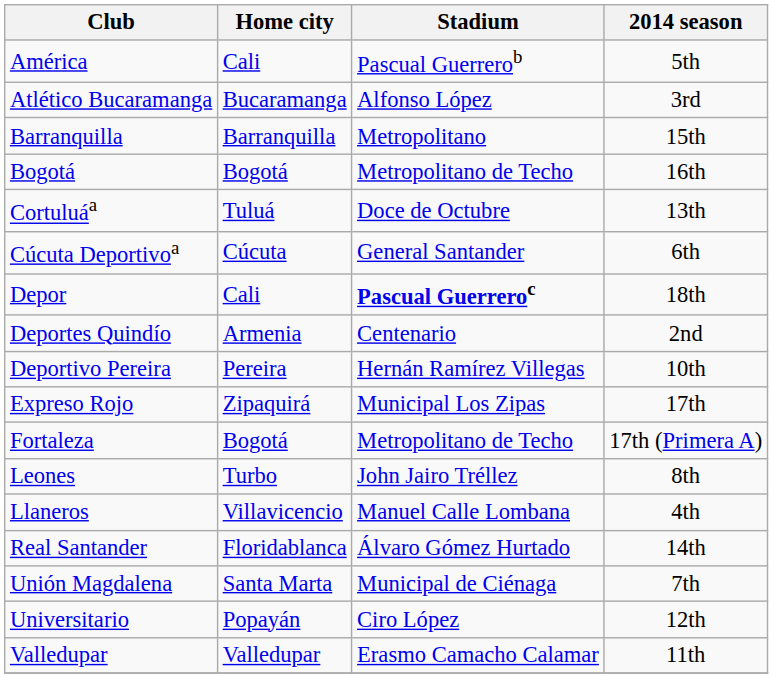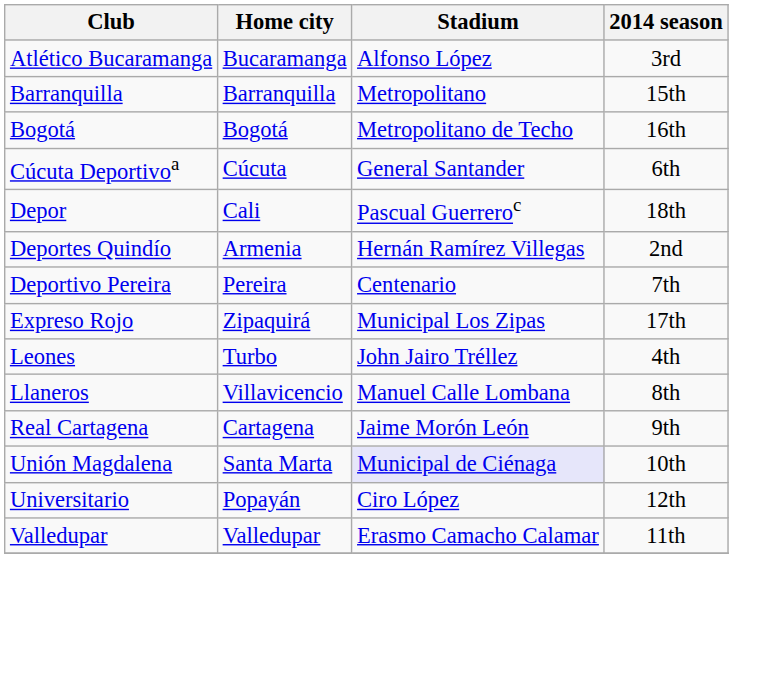 <table class="wikitable sortable">
 <tr>
 <th>Club</th>
 <th>Home city</th>
 <th>Stadium</th>
 <th>2014 season</th>
-</tr>
-<tr>
-<td><a href='#'>América</a></td>
-<td><a href='#'>Cali</a></td>
-<td><a href='#'>Pascual Guerrero</a><sup>b</sup></td>
-<td align=center>5th</td>
 </tr>
 <tr>
 <td><a href='#'>Atlético Bucaramanga</a></td>
 <td><a href='#'>Bucaramanga</a></td>
 <td><a href='#'>Alfonso López</a></td>
 <td align=center>3rd</td>
 </tr>
 <tr>
 <td><a href='#'>Barranquilla</a></td>
 <td><a href='#'>Barranquilla</a></td>
 <td><a href='#'>Metropolitano</a></td>
 <td align=center>15th</td>
 </tr>
 <tr>
 <td><a href='#'>Bogotá</a></td>
 <td><a href='#'>Bogotá</a></td>
 <td><a href='#'>Metropolitano de Techo</a></td>
 <td align=center>16th</td>
 </tr>
 <tr>
-<td><a href='#'>Cortuluá</a><sup>a</sup></td>
-<td><a href='#'>Tuluá</a></td>
-<td><a href='#'>Doce de Octubre</a></td>
-<td align="center">13th</td>
-</tr>
-<tr>
 <td><a href='#'>Cúcuta Deportivo</a><sup>a</sup></td>
 <td><a href='#'>Cúcuta</a></td>
 <td><a href='#'>General Santander</a></td>
 <td align="center">6th</td>
 </tr>
 <tr>
 <td><a href='#'>Depor</a></td>
 <td><a href='#'>Cali</a></td>
-<td><strong><a href='#'>Pascual Guerrero</a><sup>c</sup></strong></td>
+<td><a href='#'>Pascual Guerrero</a><sup>c</sup></td>
 <td align=center>18th</td>
 </tr>
 <tr>
 <td><a href='#'>Deportes Quindío</a></td>
 <td><a href='#'>Armenia</a></td>
-<td><a href='#'>Centenario</a></td>
+<td><a href='#'>Hernán Ramírez Villegas</a></td>
 <td align=center>2nd</td>
 </tr>
 <tr>
 <td><a href='#'>Deportivo Pereira</a></td>
 <td><a href='#'>Pereira</a></td>
-<td><a href='#'>Hernán Ramírez Villegas</a></td>
-<td align=center>10th</td>
+<td><a href='#'>Centenario</a></td>
+<td align=center>7th</td>
 </tr>
 <tr>
 <td><a href='#'>Expreso Rojo</a></td>
 <td><a href='#'>Zipaquirá</a></td>
 <td><a href='#'>Municipal Los Zipas</a></td>
 <td align=center>17th</td>
 </tr>
 <tr>
-<td><a href='#'>Fortaleza</a></td>
-<td><a href='#'>Bogotá</a></td>
-<td><a href='#'>Metropolitano de Techo</a></td>
-<td align=center>17th (<a href='#'>Primera A</a>)</td>
-</tr>
-<tr>
 <td><a href='#'>Leones</a></td>
 <td><a href='#'>Turbo</a></td>
 <td><a href='#'>John Jairo Tréllez</a></td>
-<td align=center>8th</td>
+<td align=center>4th</td>
 </tr>
 <tr>
 <td><a href='#'>Llaneros</a></td>
 <td><a href='#'>Villavicencio</a></td>
 <td><a href='#'>Manuel Calle Lombana</a></td>
-<td align=center>4th</td>
+<td align=center>8th</td>
 </tr>
 <tr>
-<td><a href='#'>Real Santander</a></td>
-<td><a href='#'>Floridablanca</a></td>
-<td><a href='#'>Álvaro Gómez Hurtado</a></td>
-<td align=center>14th</td>
+<td><a href='#'>Real Cartagena</a></td>
+<td><a href='#'>Cartagena</a></td>
+<td><a href='#'>Jaime Morón León</a></td>
+<td align=center>9th</td>
 </tr>
 <tr>
 <td><a href='#'>Unión Magdalena</a></td>
 <td><a href='#'>Santa Marta</a></td>
-<td><a href='#'>Municipal de Ciénaga</a></td>
-<td align=center>7th</td>
+<td style="background: lavender;"><a href='#'>Municipal de Ciénaga</a></td>
+<td align=center>10th</td>
 </tr>
 <tr>
 <td><a href='#'>Universitario</a></td>
 <td><a href='#'>Popayán</a></td>
 <td><a href='#'>Ciro López</a></td>
 <td align=center>12th</td>
 </tr>
 <tr>
 <td><a href='#'>Valledupar</a></td>
 <td><a href='#'>Valledupar</a></td>
 <td><a href='#'>Erasmo Camacho Calamar</a></td>
 <td align=center>11th</td>
 </tr>
 <tr>
 </tr>
 </table>
